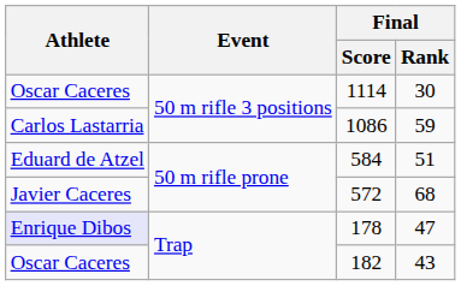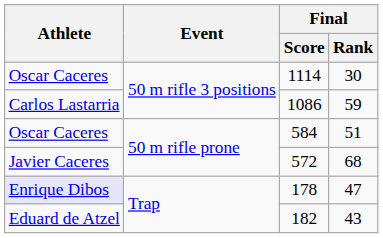 <table class="wikitable" border="1" style="font-size:90%">
 <tr>
 <th rowspan=2>Athlete</th>
 <th rowspan=2>Event</th>
 <th colspan=2>Final</th>
 </tr>
 <tr>
 <th>Score</th>
 <th>Rank</th>
 </tr>
 <tr>
 <td><a href='#'>Oscar Caceres</a></td>
 <td rowspan=2><a href='#'>50 m rifle 3 positions</a></td>
 <td align=center>1114</td>
 <td align=center>30</td>
 </tr>
 <tr>
 <td><a href='#'>Carlos Lastarria</a></td>
 <td align=center>1086</td>
 <td align=center>59</td>
 </tr>
 <tr>
-<td><a href='#'>Eduard de Atzel</a></td>
+<td><a href='#'>Oscar Caceres</a></td>
 <td rowspan=2><a href='#'>50 m rifle prone</a></td>
 <td align=center>584</td>
 <td align=center>51</td>
 </tr>
 <tr>
 <td><a href='#'>Javier Caceres</a></td>
 <td align=center>572</td>
 <td align=center>68</td>
 </tr>
 <tr>
 <td style="background: lavender;"><a href='#'>Enrique Dibos</a></td>
 <td rowspan=2><a href='#'>Trap</a></td>
 <td align=center>178</td>
 <td align=center>47</td>
 </tr>
 <tr>
-<td><a href='#'>Oscar Caceres</a></td>
+<td><a href='#'>Eduard de Atzel</a></td>
 <td align=center>182</td>
 <td align=center>43</td>
 </tr>
 </table>
